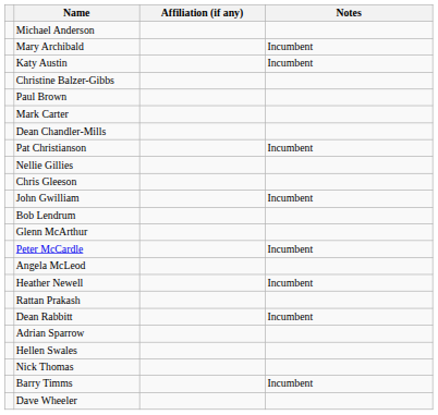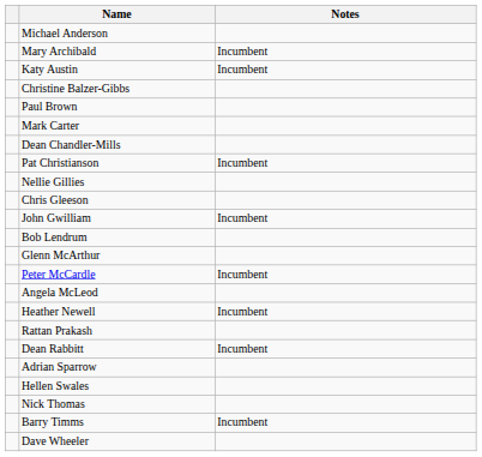 <table class="wikitable" width="51%">
 <tr>
 <th width="1%"></th>
 <th width="15%">Name</th>
-<th width="15%">Affiliation (if any)</th>
 <th width="20%">Notes</th>
 </tr>
 <tr>
 <td></td>
 <td>Michael Anderson</td>
 <td></td>
-<td></td>
 </tr>
 <tr>
 <td></td>
 <td>Mary Archibald</td>
-<td></td>
 <td>Incumbent</td>
 </tr>
 <tr>
 <td></td>
 <td>Katy Austin</td>
-<td></td>
 <td>Incumbent</td>
 </tr>
 <tr>
 <td></td>
 <td>Christine Balzer-Gibbs</td>
 <td></td>
-<td></td>
 </tr>
 <tr>
 <td></td>
 <td>Paul Brown</td>
-<td></td>
 <td></td>
 </tr>
 <tr>
 <td></td>
 <td>Mark Carter</td>
 <td></td>
-<td></td>
 </tr>
 <tr>
 <td></td>
 <td>Dean Chandler-Mills</td>
 <td></td>
-<td></td>
 </tr>
 <tr>
 <td></td>
 <td>Pat Christianson</td>
-<td></td>
 <td>Incumbent</td>
 </tr>
 <tr>
 <td></td>
 <td>Nellie Gillies</td>
 <td></td>
-<td></td>
 </tr>
 <tr>
 <td></td>
 <td>Chris Gleeson</td>
 <td></td>
-<td></td>
 </tr>
 <tr>
 <td></td>
 <td>John Gwilliam</td>
-<td></td>
 <td>Incumbent</td>
 </tr>
 <tr>
 <td></td>
 <td>Bob Lendrum</td>
 <td></td>
-<td></td>
 </tr>
 <tr>
 <td></td>
 <td>Glenn McArthur</td>
 <td></td>
-<td></td>
 </tr>
 <tr>
 <td></td>
 <td><a href='#'>Peter McCardle</a></td>
-<td></td>
 <td>Incumbent</td>
 </tr>
 <tr>
 <td></td>
 <td>Angela McLeod</td>
 <td></td>
-<td></td>
 </tr>
 <tr>
 <td></td>
 <td>Heather Newell</td>
-<td></td>
 <td>Incumbent</td>
 </tr>
 <tr>
 <td></td>
 <td>Rattan Prakash</td>
 <td></td>
-<td></td>
 </tr>
 <tr>
 <td></td>
 <td>Dean Rabbitt</td>
-<td></td>
 <td>Incumbent</td>
 </tr>
 <tr>
 <td></td>
 <td>Adrian Sparrow</td>
 <td></td>
-<td></td>
 </tr>
 <tr>
 <td></td>
 <td>Hellen Swales</td>
-<td></td>
 <td></td>
 </tr>
 <tr>
 <td></td>
 <td>Nick Thomas</td>
 <td></td>
-<td></td>
 </tr>
 <tr>
 <td></td>
 <td>Barry Timms</td>
-<td></td>
 <td>Incumbent</td>
 </tr>
 <tr>
 <td></td>
 <td>Dave Wheeler</td>
 <td></td>
-<td></td>
 </tr>
 </table>
